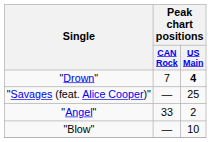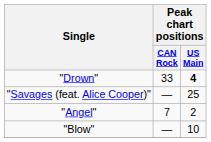 <table class="wikitable" style="text-align:center;">
 <tr>
 <th rowspan="2">Single</th>
 <th colspan="11">Peak chart positions</th>
 </tr>
 <tr style="font-size:smaller;">
 <th width="30"><a href='#'>CAN<br>Rock</a><br></th>
 <th width="30"><a href='#'>US<br>Main</a><br></th>
 </tr>
 <tr>
 <td>"<a href='#'>Drown</a>"</td>
-<td>7</td>
+<td>33</td>
 <td><strong>4</strong></td>
 </tr>
 <tr>
 <td>"<a href='#'>Savages</a> (feat. <a href='#'>Alice Cooper</a>)"</td>
 <td>—</td>
 <td>25</td>
 </tr>
 <tr>
 <td>"<a href='#'>Angel</a>"</td>
-<td>33</td>
+<td>7</td>
 <td>2</td>
 </tr>
 <tr>
 <td>"Blow"</td>
 <td>—</td>
 <td>10</td>
 </tr>
 <tr>
 </tr>
 </table>
